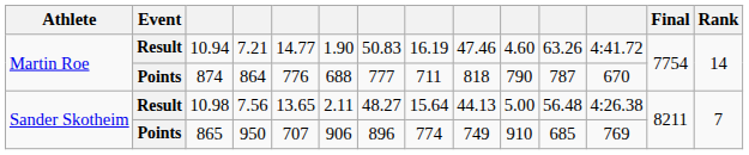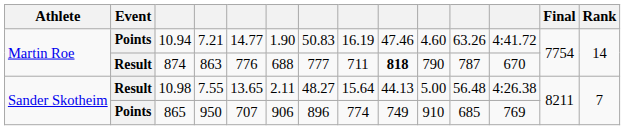 <table class=wikitable style=font-size:90%>
 <tr>
 <th>Athlete</th>
 <th>Event</th>
 <th></th>
 <th></th>
 <th></th>
 <th></th>
 <th></th>
 <th></th>
 <th></th>
 <th></th>
 <th></th>
 <th></th>
 <th>Final</th>
 <th>Rank</th>
 </tr>
 <tr align=center>
 <td rowspan=2 style=text-align:left><a href='#'>Martin Roe</a></td>
-<th style=font-size:95%>Result</th>
+<th style=font-size:95%>Points</th>
 <td>10.94 </td>
 <td>7.21 </td>
 <td>14.77 </td>
 <td>1.90 </td>
 <td>50.83 </td>
 <td>16.19 </td>
 <td>47.46 </td>
 <td>4.60 </td>
 <td>63.26 </td>
 <td>4:41.72  </td>
 <td rowspan=2>7754 </td>
 <td rowspan=2>14</td>
 </tr>
 <tr align=center>
-<th style=font-size:95%>Points</th>
+<th style=font-size:95%>Result</th>
 <td>874</td>
-<td>864</td>
+<td>863</td>
 <td>776</td>
 <td>688</td>
 <td>777</td>
 <td>711</td>
-<td>818</td>
+<td><strong>818</strong></td>
 <td>790</td>
 <td>787</td>
 <td>670</td>
 </tr>
 <tr align=center>
 <td rowspan=2 style=text-align:left><a href='#'>Sander Skotheim</a></td>
 <th style=font-size:95%>Result</th>
 <td>10.98</td>
-<td>7.56</td>
+<td>7.55</td>
 <td>13.65</td>
 <td>2.11</td>
 <td>48.27 </td>
 <td>15.64</td>
 <td>44.13</td>
 <td>5.00 </td>
 <td>56.48</td>
 <td>4:26.38  </td>
 <td rowspan=2>8211</td>
 <td rowspan=2>7</td>
 </tr>
 <tr align=center>
 <th style=font-size:95%>Points</th>
 <td>865</td>
 <td>950</td>
 <td>707</td>
 <td>906</td>
 <td>896</td>
 <td>774</td>
 <td>749</td>
 <td>910</td>
 <td>685</td>
 <td>769</td>
 </tr>
 </table>
